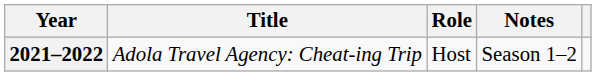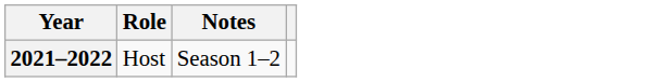 <table class="wikitable plainrowheaders">
 <tr>
 <th scope="col">Year</th>
-<th scope="col">Title</th>
 <th scope="col">Role</th>
 <th scope="col">Notes</th>
 <th scope="col" class="unsortable"></th>
 </tr>
 <tr>
 <th scope="row">2021–2022</th>
-<td><em>Adola Travel Agency: Cheat-ing Trip</em></td>
 <td>Host</td>
 <td>Season 1–2</td>
 <td style="text-align:center"></td>
 </tr>
 </table>
